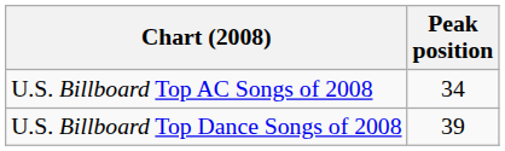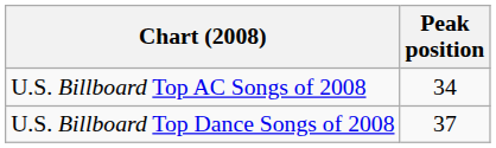 <table class="wikitable sortable">
 <tr>
 <th>Chart (2008)</th>
 <th>Peak<br>position</th>
 </tr>
 <tr>
 <td>U.S. <em>Billboard</em> <a href='#'>Top AC Songs of 2008</a></td>
 <td style="text-align:center;">34</td>
 </tr>
 <tr>
 <td>U.S. <em>Billboard</em> <a href='#'>Top Dance Songs of 2008</a></td>
-<td style="text-align:center;">39</td>
+<td style="text-align:center;">37</td>
 </tr>
 </table>
